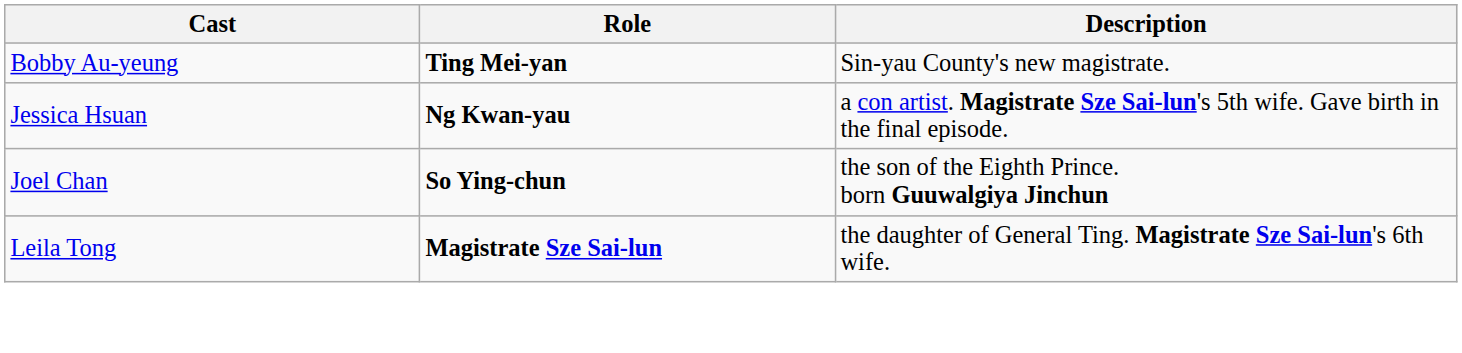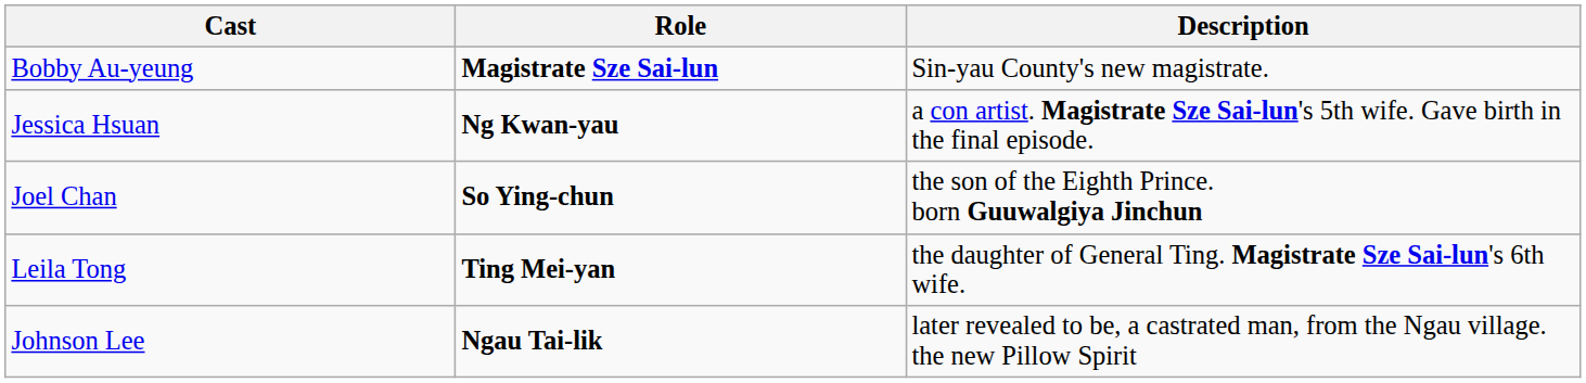 <table class="wikitable" width="60%">
 <tr>
 <th style="width:10%">Cast</th>
 <th style="width:10%">Role</th>
 <th style="width:15%">Description</th>
 </tr>
 <tr>
 <td><a href='#'>Bobby Au-yeung</a></td>
-<td><strong>Ting Mei-yan</strong></td>
+<td><strong>Magistrate <a href='#'>Sze Sai-lun</a></strong></td>
 <td>Sin-yau County's new magistrate.</td>
 </tr>
 <tr>
 <td><a href='#'>Jessica Hsuan</a></td>
 <td><strong>Ng Kwan-yau</strong></td>
 <td>a <a href='#'>con artist</a>. <strong>Magistrate <a href='#'>Sze Sai-lun</a></strong>'s 5th wife. Gave birth in the final episode.</td>
 </tr>
 <tr>
 <td><a href='#'>Joel Chan</a></td>
 <td><strong>So Ying-chun</strong></td>
 <td>the son of the Eighth Prince. <br> born <strong>Guuwalgiya Jinchun</strong></td>
 </tr>
 <tr>
 <td><a href='#'>Leila Tong</a></td>
-<td><strong>Magistrate <a href='#'>Sze Sai-lun</a></strong></td>
+<td><strong>Ting Mei-yan</strong></td>
 <td>the daughter of General Ting.  <strong>Magistrate <a href='#'>Sze Sai-lun</a></strong>'s 6th wife.</td>
 </tr>
+<tr>
+<td><a href='#'>Johnson Lee</a></td>
+<td><strong>Ngau Tai-lik</strong></td>
+<td>later revealed to be, a castrated man, from the Ngau village. <br> the new Pillow Spirit</td>
+</tr>
 </table>
